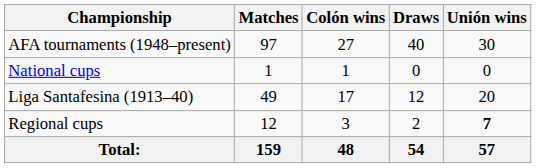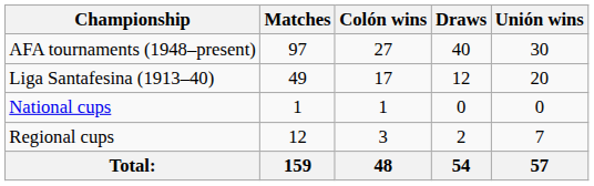 <table class="wikitable" style="text-align: center;">
 <tr>
 <th>Championship</th>
 <th>Matches</th>
 <th>Colón wins</th>
 <th>Draws</th>
 <th>Unión wins</th>
 </tr>
 <tr>
 <td align=left>AFA tournaments (1948–present) </td>
 <td>97</td>
 <td>27</td>
 <td>40</td>
 <td>30</td>
 </tr>
 <tr>
+<td align="left">Liga Santafesina (1913–40)</td>
+<td>49</td>
+<td>17</td>
+<td>12</td>
+<td>20</td>
+</tr>
+<tr>
 <td align=left><a href='#'>National cups</a></td>
 <td>1</td>
 <td>1</td>
 <td>0</td>
 <td>0</td>
 </tr>
 <tr>
-<td align="left">Liga Santafesina (1913–40)</td>
-<td>49</td>
-<td>17</td>
-<td>12</td>
-<td>20</td>
-</tr>
-<tr>
 <td align="left">Regional cups</td>
 <td>12</td>
 <td>3</td>
 <td>2</td>
-<td><strong>7</strong></td>
+<td>7</td>
 </tr>
 <tr>
 <th align="left">Total:</th>
 <th>159</th>
 <th>48</th>
 <th>54</th>
 <th>57</th>
 </tr>
 </table>
